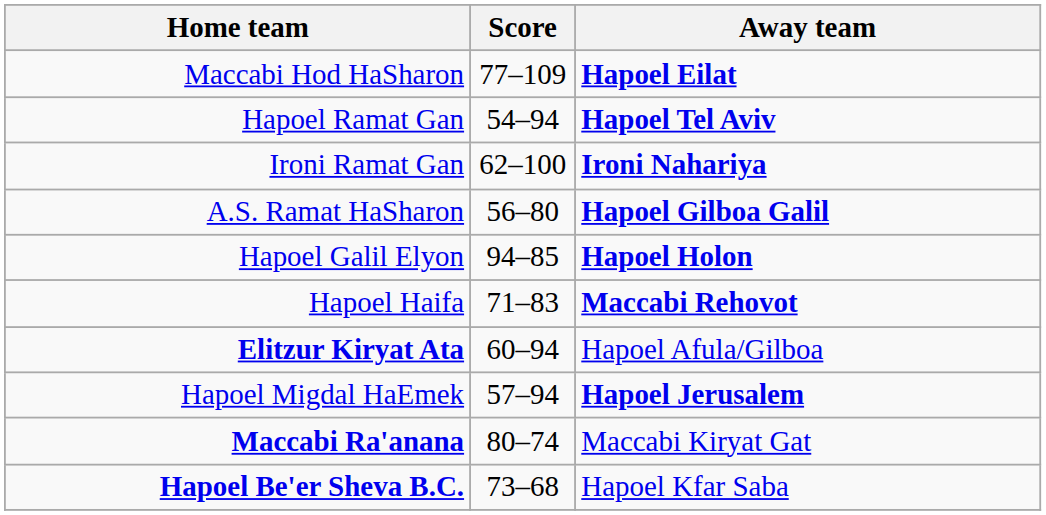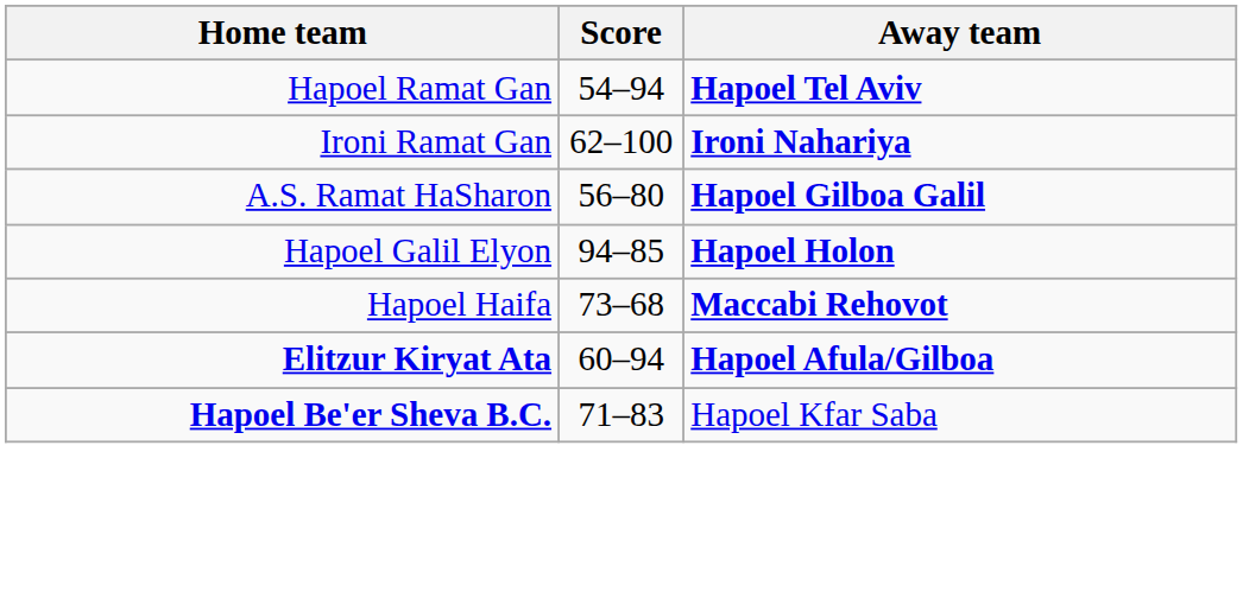 <table class="wikitable" style="text-align: center">
 <tr>
 <th width=250>Home team</th>
 <th width=50>Score</th>
 <th width=250>Away team</th>
-</tr>
-<tr>
-<td align="right"><a href='#'>Maccabi Hod HaSharon</a></td>
-<td>77–109</td>
-<td align="left"><strong><a href='#'>Hapoel Eilat</a></strong></td>
 </tr>
 <tr>
 <td align="right"><a href='#'>Hapoel Ramat Gan</a></td>
 <td>54–94</td>
 <td align="left"><strong><a href='#'>Hapoel Tel Aviv</a></strong></td>
 </tr>
 <tr>
 <td align="right"><a href='#'>Ironi Ramat Gan</a></td>
 <td>62–100</td>
 <td align="left"><strong><a href='#'>Ironi Nahariya</a></strong></td>
 </tr>
 <tr>
 <td align="right"><a href='#'>A.S. Ramat HaSharon</a></td>
 <td>56–80</td>
 <td align="left"><strong><a href='#'>Hapoel Gilboa Galil</a></strong></td>
 </tr>
 <tr>
 <td align="right"><a href='#'>Hapoel Galil Elyon</a></td>
 <td>94–85</td>
 <td align="left"><strong><a href='#'>Hapoel Holon</a></strong></td>
 </tr>
 <tr>
 <td align="right"><a href='#'>Hapoel Haifa</a></td>
-<td>71–83</td>
+<td>73–68</td>
 <td align="left"><strong><a href='#'>Maccabi Rehovot</a></strong></td>
 </tr>
 <tr>
 <td align="right"><strong><a href='#'>Elitzur Kiryat Ata</a></strong></td>
 <td>60–94</td>
-<td align="left"><a href='#'>Hapoel Afula/Gilboa</a></td>
-</tr>
-<tr>
-<td align="right"><a href='#'>Hapoel Migdal HaEmek</a></td>
-<td>57–94</td>
-<td align="left"><strong><a href='#'>Hapoel Jerusalem</a></strong></td>
-</tr>
-<tr>
-<td align="right"><strong><a href='#'>Maccabi Ra'anana</a></strong></td>
-<td>80–74</td>
-<td align="left"><a href='#'>Maccabi Kiryat Gat</a></td>
+<td align="left"><strong><a href='#'>Hapoel Afula/Gilboa</a></strong></td>
 </tr>
 <tr>
 <td align="right"><strong><a href='#'>Hapoel Be'er Sheva B.C.</a></strong></td>
-<td>73–68</td>
+<td>71–83</td>
 <td align="left"><a href='#'>Hapoel Kfar Saba</a></td>
 </tr>
 </table>
